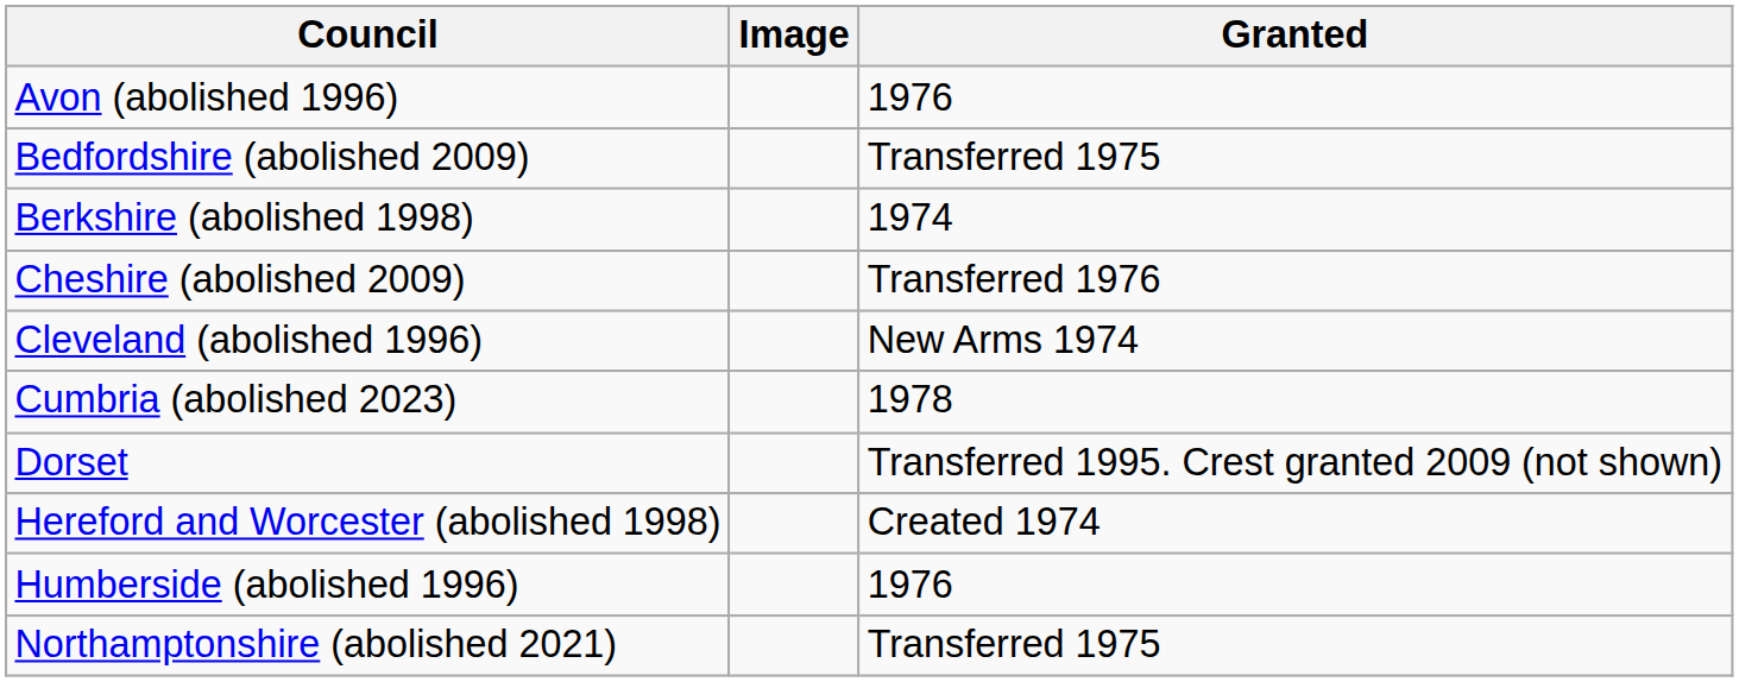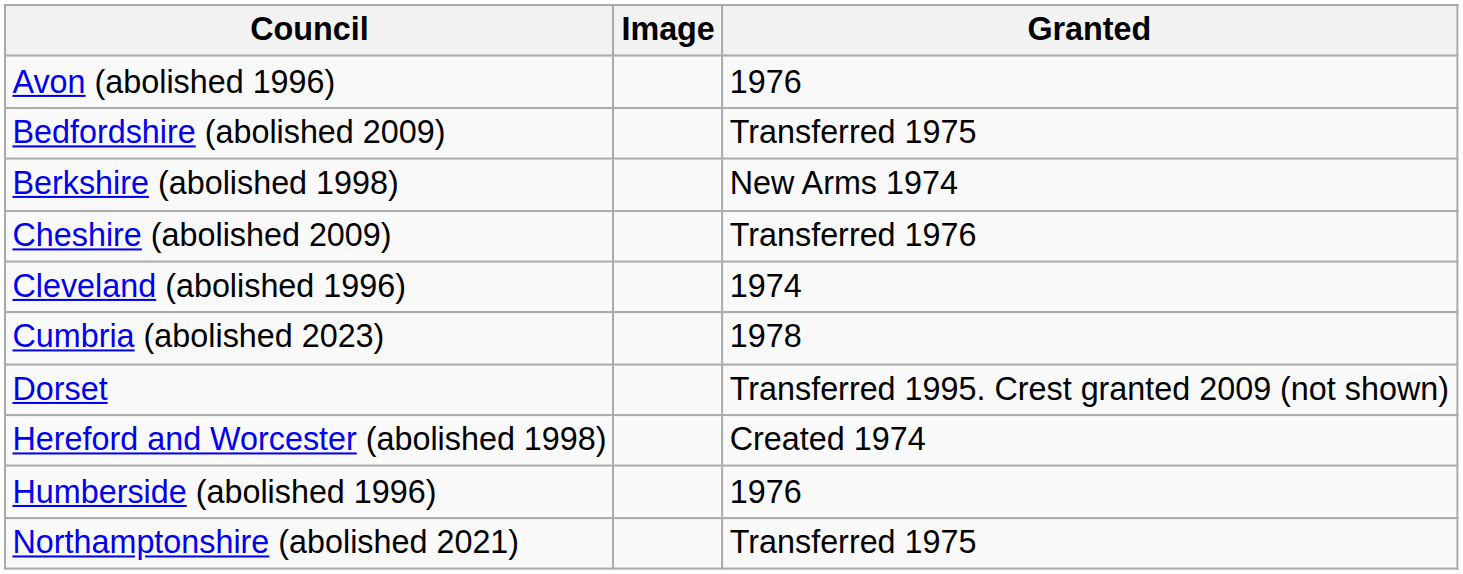 <table class="wikitable">
 <tr>
 <th>Council</th>
 <th>Image</th>
 <th>Granted</th>
 </tr>
 <tr>
 <td><a href='#'>Avon</a> (abolished 1996)</td>
 <td></td>
 <td>1976</td>
 </tr>
 <tr>
 <td><a href='#'>Bedfordshire</a> (abolished 2009)</td>
 <td></td>
 <td>Transferred 1975</td>
 </tr>
 <tr>
 <td><a href='#'>Berkshire</a> (abolished 1998)</td>
 <td></td>
-<td>1974</td>
+<td>New Arms 1974</td>
 </tr>
 <tr>
 <td><a href='#'>Cheshire</a> (abolished 2009)</td>
 <td></td>
 <td>Transferred 1976</td>
 </tr>
 <tr>
 <td><a href='#'>Cleveland</a> (abolished 1996)</td>
 <td></td>
-<td>New Arms 1974</td>
+<td>1974</td>
 </tr>
 <tr>
 <td><a href='#'>Cumbria</a> (abolished 2023)</td>
 <td></td>
 <td>1978</td>
 </tr>
 <tr>
 <td><a href='#'>Dorset</a></td>
 <td></td>
 <td>Transferred 1995. Crest granted 2009 (not shown)</td>
 </tr>
 <tr>
 <td><a href='#'>Hereford and Worcester</a> (abolished 1998)</td>
 <td></td>
 <td>Created 1974</td>
 </tr>
 <tr>
 <td><a href='#'>Humberside</a> (abolished 1996)</td>
 <td></td>
 <td>1976</td>
 </tr>
 <tr>
 <td><a href='#'>Northamptonshire</a> (abolished 2021)</td>
 <td></td>
 <td>Transferred 1975</td>
 </tr>
 </table>
